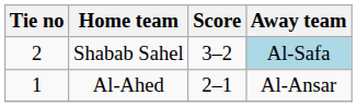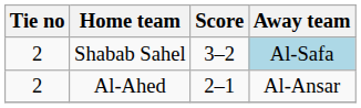 <table class="wikitable" style="text-align: center">
 <tr>
 <th>Tie no</th>
 <th>Home team</th>
 <th>Score</th>
 <th>Away team</th>
 </tr>
 <tr>
 <td>2</td>
 <td>Shabab Sahel</td>
 <td>3–2</td>
 <td style="background: lightblue;">Al-Safa</td>
 </tr>
 <tr>
-<td>1</td>
+<td>2</td>
 <td>Al-Ahed</td>
 <td>2–1</td>
 <td>Al-Ansar</td>
 </tr>
 <tr>
 </tr>
 </table>
